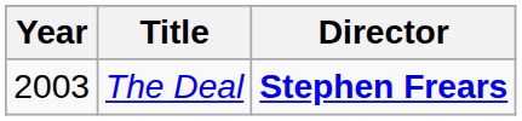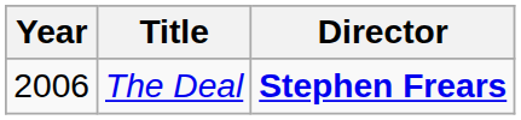 <table class="wikitable">
 <tr>
 <th>Year</th>
 <th>Title</th>
 <th>Director</th>
 </tr>
 <tr>
-<td>2003</td>
+<td>2006</td>
 <td><em><a href='#'>The Deal</a></em></td>
 <td><strong><a href='#'>Stephen Frears</a></strong></td>
 </tr>
 </table>
